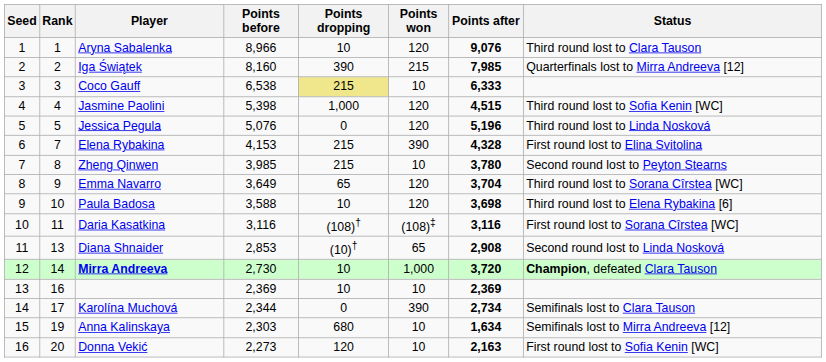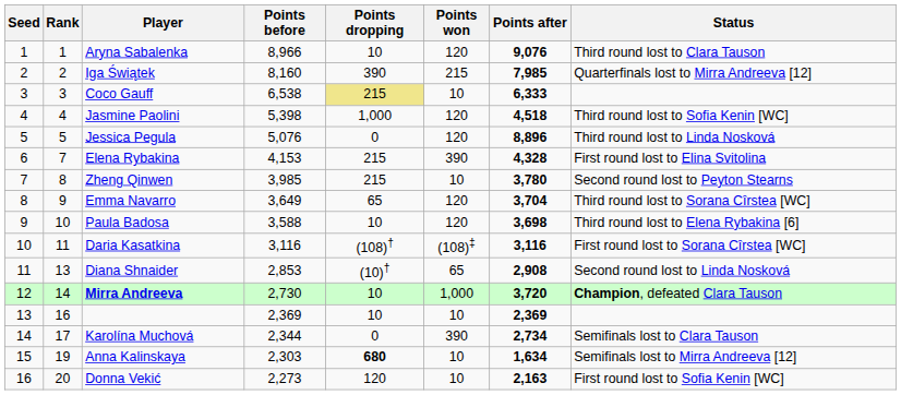 <table class="wikitable sortable">
 <tr>
 <th style="width:30px;">Seed</th>
 <th style="width:30px;">Rank</th>
 <th style="width:185px;">Player</th>
 <th style="width:90px;">Points before</th>
 <th style="width:110px;">Points dropping</th>
 <th style="width:70px;">Points won</th>
 <th style="width:90px;">Points after</th>
 <th style="width:380px;">Status</th>
 </tr>
 <tr>
 <td style="text-align:center;">1</td>
 <td style="text-align:center;">1</td>
 <td> <a href='#'>Aryna Sabalenka</a></td>
 <td style="text-align:center;">8,966</td>
 <td style="text-align:center;">10</td>
 <td style="text-align:center;">120</td>
 <td style="text-align:center;"><strong>9,076</strong></td>
 <td>Third round lost to  <a href='#'>Clara Tauson</a></td>
 </tr>
 <tr>
 <td style="text-align:center;">2</td>
 <td style="text-align:center;">2</td>
 <td> <a href='#'>Iga Świątek</a></td>
 <td style="text-align:center;">8,160</td>
 <td style="text-align:center;">390</td>
 <td style="text-align:center;">215</td>
 <td style="text-align:center;"><strong>7,985</strong></td>
 <td>Quarterfinals lost to  <a href='#'>Mirra Andreeva</a> [12]</td>
 </tr>
 <tr>
 <td style="text-align:center;">3</td>
 <td style="text-align:center;">3</td>
 <td> <a href='#'>Coco Gauff</a></td>
 <td style="text-align:center;">6,538</td>
 <td style="background: khaki; text-align:center;">215</td>
 <td style="text-align:center;">10</td>
 <td style="text-align:center;"><strong>6,333</strong></td>
 <td></td>
 </tr>
 <tr>
 <td style="text-align:center;">4</td>
 <td style="text-align:center;">4</td>
 <td> <a href='#'>Jasmine Paolini</a></td>
 <td style="text-align:center;">5,398</td>
 <td style="text-align:center;">1,000</td>
 <td style="text-align:center;">120</td>
-<td style="text-align:center;"><strong>4,515</strong></td>
+<td style="text-align:center;"><strong>4,518</strong></td>
 <td>Third round lost to  <a href='#'>Sofia Kenin</a> [WC]</td>
 </tr>
 <tr>
 <td style="text-align:center;">5</td>
 <td style="text-align:center;">5</td>
 <td> <a href='#'>Jessica Pegula</a></td>
 <td style="text-align:center;">5,076</td>
 <td style="text-align:center;">0</td>
 <td style="text-align:center;">120</td>
-<td style="text-align:center;"><strong>5,196</strong></td>
+<td style="text-align:center;"><strong>8,896</strong></td>
 <td>Third round lost to  <a href='#'>Linda Nosková</a></td>
 </tr>
 <tr>
 <td style="text-align:center;">6</td>
 <td style="text-align:center;">7</td>
 <td> <a href='#'>Elena Rybakina</a></td>
 <td style="text-align:center;">4,153</td>
 <td style="text-align:center;">215</td>
 <td style="text-align:center;">390</td>
 <td style="text-align:center;"><strong>4,328</strong></td>
 <td>First round lost to  <a href='#'>Elina Svitolina</a></td>
 </tr>
 <tr>
 <td style="text-align:center;">7</td>
 <td style="text-align:center;">8</td>
 <td> <a href='#'>Zheng Qinwen</a></td>
 <td style="text-align:center;">3,985</td>
 <td style="text-align:center;">215</td>
 <td style="text-align:center;">10</td>
 <td style="text-align:center;"><strong>3,780</strong></td>
 <td>Second round lost to  <a href='#'>Peyton Stearns</a></td>
 </tr>
 <tr>
 <td style="text-align:center;">8</td>
 <td style="text-align:center;">9</td>
 <td> <a href='#'>Emma Navarro</a></td>
 <td style="text-align:center;">3,649</td>
 <td style="text-align:center;">65</td>
 <td style="text-align:center;">120</td>
 <td style="text-align:center;"><strong>3,704</strong></td>
 <td>Third round lost to  <a href='#'>Sorana Cîrstea</a> [WC]</td>
 </tr>
 <tr>
 <td style="text-align:center;">9</td>
 <td style="text-align:center;">10</td>
 <td> <a href='#'>Paula Badosa</a></td>
 <td style="text-align:center;">3,588</td>
 <td style="text-align:center;">10</td>
 <td style="text-align:center;">120</td>
 <td style="text-align:center;"><strong>3,698</strong></td>
 <td>Third round lost to  <a href='#'>Elena Rybakina</a> [6]</td>
 </tr>
 <tr>
 <td style="text-align:center;">10</td>
 <td style="text-align:center;">11</td>
 <td> <a href='#'>Daria Kasatkina</a></td>
 <td style="text-align:center;">3,116</td>
 <td style="text-align:center;">(108)<sup>†</sup></td>
 <td style="text-align:center;">(108)<sup>‡</sup></td>
 <td style="text-align:center;"><strong>3,116</strong></td>
 <td>First round lost to  <a href='#'>Sorana Cîrstea</a> [WC]</td>
 </tr>
 <tr>
 <td style="text-align:center;">11</td>
 <td style="text-align:center;">13</td>
 <td> <a href='#'>Diana Shnaider</a></td>
 <td style="text-align:center;">2,853</td>
 <td style="text-align:center;">(10)<sup>†</sup></td>
 <td style="text-align:center;">65</td>
 <td style="text-align:center;"><strong>2,908</strong></td>
 <td>Second round lost to  <a href='#'>Linda Nosková</a></td>
 </tr>
 <tr bgcolor=#cfc>
 <td style="text-align:center;">12</td>
 <td style="text-align:center;">14</td>
 <td> <strong><a href='#'>Mirra Andreeva</a></strong></td>
 <td style="text-align:center;">2,730</td>
 <td style="text-align:center;">10</td>
 <td style="text-align:center;">1,000</td>
 <td style="text-align:center;"><strong>3,720</strong></td>
 <td><strong>Champion</strong>, defeated  <a href='#'>Clara Tauson</a></td>
 </tr>
 <tr>
 <td style="text-align:center;">13</td>
 <td style="text-align:center;">16</td>
 <td></td>
 <td style="text-align:center;">2,369</td>
 <td style="text-align:center;">10</td>
 <td style="text-align:center;">10</td>
 <td style="text-align:center;"><strong>2,369</strong></td>
 <td></td>
 </tr>
 <tr>
 <td style="text-align:center;">14</td>
 <td style="text-align:center;">17</td>
 <td> <a href='#'>Karolína Muchová</a></td>
 <td style="text-align:center;">2,344</td>
 <td style="text-align:center;">0</td>
 <td style="text-align:center;">390</td>
 <td style="text-align:center;"><strong>2,734</strong></td>
 <td>Semifinals lost to  <a href='#'>Clara Tauson</a></td>
 </tr>
 <tr>
 <td style="text-align:center;">15</td>
 <td style="text-align:center;">19</td>
 <td> <a href='#'>Anna Kalinskaya</a></td>
 <td style="text-align:center;">2,303</td>
-<td style="text-align:center;">680</td>
+<td style="text-align:center;"><strong>680</strong></td>
 <td style="text-align:center;">10</td>
 <td style="text-align:center;"><strong>1,634</strong></td>
 <td>Semifinals lost to  <a href='#'>Mirra Andreeva</a> [12]</td>
 </tr>
 <tr>
 <td style="text-align:center;">16</td>
 <td style="text-align:center;">20</td>
 <td> <a href='#'>Donna Vekić</a></td>
 <td style="text-align:center;">2,273</td>
 <td style="text-align:center;">120</td>
 <td style="text-align:center;">10</td>
 <td style="text-align:center;"><strong>2,163</strong></td>
 <td>First round lost to  <a href='#'>Sofia Kenin</a> [WC]</td>
 </tr>
 </table>
